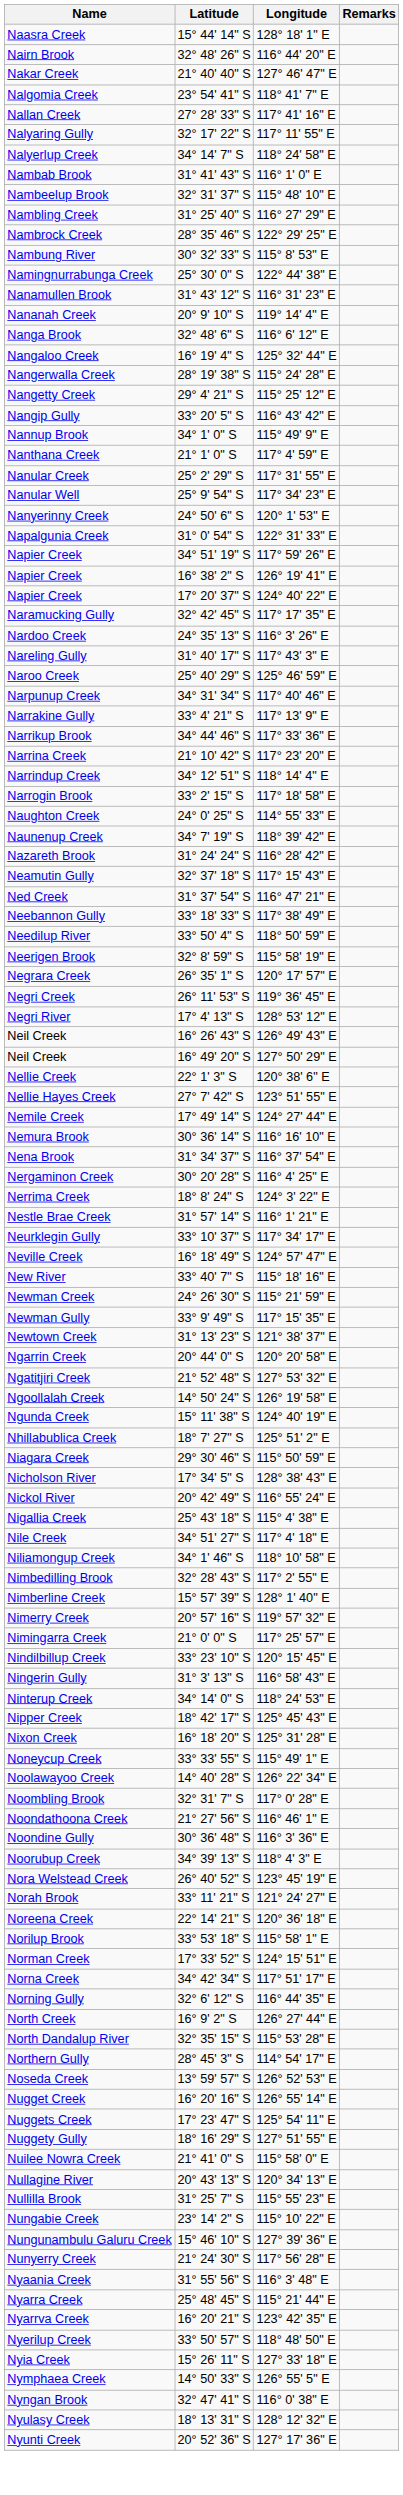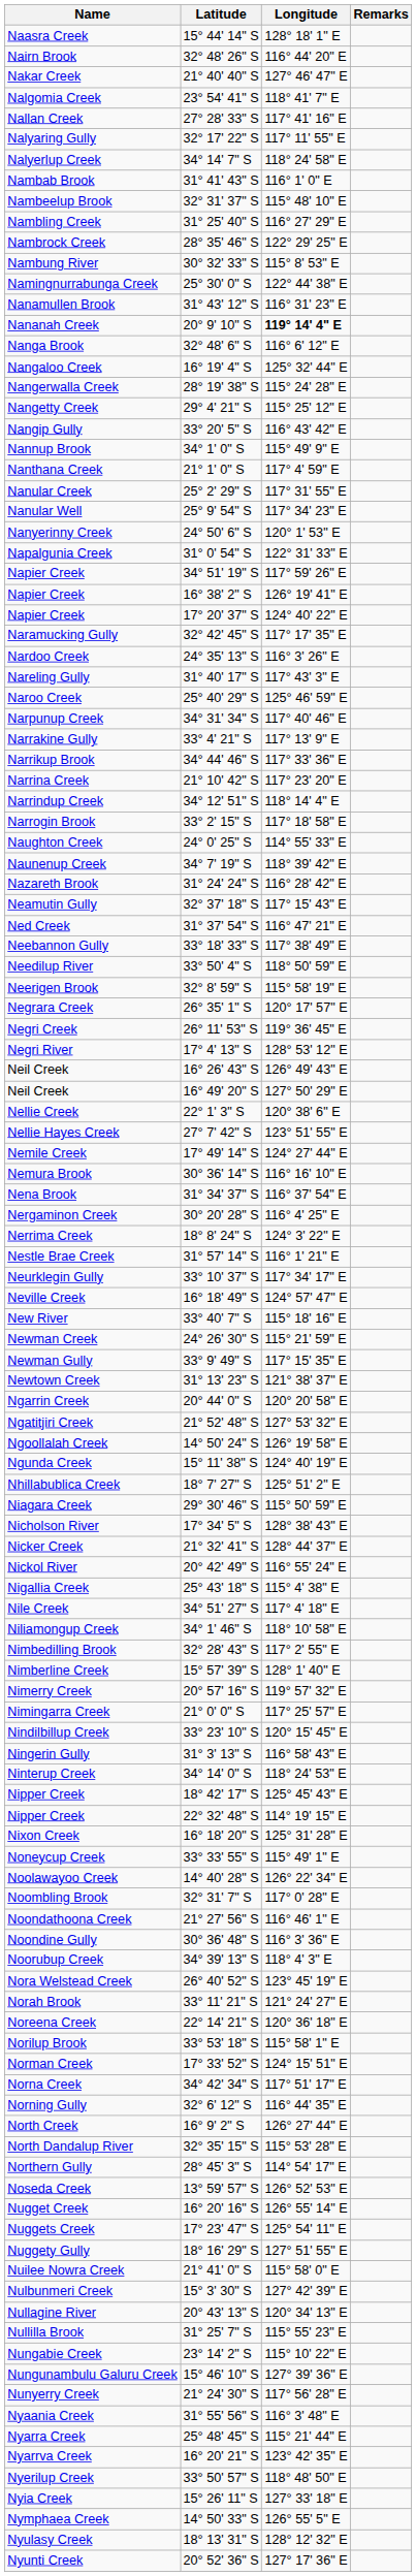 <table class="wikitable">
 <tr>
 <th>Name</th>
 <th>Latitude</th>
 <th>Longitude</th>
 <th>Remarks</th>
 </tr>
 <tr>
 <td><a href='#'>Naasra Creek</a></td>
 <td>15° 44' 14" S</td>
 <td>128° 18' 1" E</td>
 <td></td>
 </tr>
 <tr>
 <td><a href='#'>Nairn Brook</a></td>
 <td>32° 48' 26" S</td>
 <td>116° 44' 20" E</td>
 <td></td>
 </tr>
 <tr>
 <td><a href='#'>Nakar Creek</a></td>
 <td>21° 40' 40" S</td>
 <td>127° 46' 47" E</td>
 <td></td>
 </tr>
 <tr>
 <td><a href='#'>Nalgomia Creek</a></td>
 <td>23° 54' 41" S</td>
 <td>118° 41' 7" E</td>
 <td></td>
 </tr>
 <tr>
 <td><a href='#'>Nallan Creek</a></td>
 <td>27° 28' 33" S</td>
 <td>117° 41' 16" E</td>
 <td></td>
 </tr>
 <tr>
 <td><a href='#'>Nalyaring Gully</a></td>
 <td>32° 17' 22" S</td>
 <td>117° 11' 55" E</td>
 <td></td>
 </tr>
 <tr>
 <td><a href='#'>Nalyerlup Creek</a></td>
 <td>34° 14' 7" S</td>
 <td>118° 24' 58" E</td>
 <td></td>
 </tr>
 <tr>
 <td><a href='#'>Nambab Brook</a></td>
 <td>31° 41' 43" S</td>
 <td>116° 1' 0" E</td>
 <td></td>
 </tr>
 <tr>
 <td><a href='#'>Nambeelup Brook</a></td>
 <td>32° 31' 37" S</td>
 <td>115° 48' 10" E</td>
 <td></td>
 </tr>
 <tr>
 <td><a href='#'>Nambling Creek</a></td>
 <td>31° 25' 40" S</td>
 <td>116° 27' 29" E</td>
 <td></td>
 </tr>
 <tr>
 <td><a href='#'>Nambrock Creek</a></td>
 <td>28° 35' 46" S</td>
 <td>122° 29' 25" E</td>
 <td></td>
 </tr>
 <tr>
 <td><a href='#'>Nambung River</a></td>
 <td>30° 32' 33" S</td>
 <td>115° 8' 53" E</td>
 <td></td>
 </tr>
 <tr>
 <td><a href='#'>Namingnurrabunga Creek</a></td>
 <td>25° 30' 0" S</td>
 <td>122° 44' 38" E</td>
 <td></td>
 </tr>
 <tr>
 <td><a href='#'>Nanamullen Brook</a></td>
 <td>31° 43' 12" S</td>
 <td>116° 31' 23" E</td>
 <td></td>
 </tr>
 <tr>
 <td><a href='#'>Nananah Creek</a></td>
 <td>20° 9' 10" S</td>
-<td>119° 14' 4" E</td>
+<td><strong>119° 14' 4" E</strong></td>
 <td></td>
 </tr>
 <tr>
 <td><a href='#'>Nanga Brook</a></td>
 <td>32° 48' 6" S</td>
 <td>116° 6' 12" E</td>
 <td></td>
 </tr>
 <tr>
 <td><a href='#'>Nangaloo Creek</a></td>
 <td>16° 19' 4" S</td>
 <td>125° 32' 44" E</td>
 <td></td>
 </tr>
 <tr>
 <td><a href='#'>Nangerwalla Creek</a></td>
 <td>28° 19' 38" S</td>
 <td>115° 24' 28" E</td>
 <td></td>
 </tr>
 <tr>
 <td><a href='#'>Nangetty Creek</a></td>
 <td>29° 4' 21" S</td>
 <td>115° 25' 12" E</td>
 <td></td>
 </tr>
 <tr>
 <td><a href='#'>Nangip Gully</a></td>
 <td>33° 20' 5" S</td>
 <td>116° 43' 42" E</td>
 <td></td>
 </tr>
 <tr>
 <td><a href='#'>Nannup Brook</a></td>
 <td>34° 1' 0" S</td>
 <td>115° 49' 9" E</td>
 <td></td>
 </tr>
 <tr>
 <td><a href='#'>Nanthana Creek</a></td>
 <td>21° 1' 0" S</td>
 <td>117° 4' 59" E</td>
 <td></td>
 </tr>
 <tr>
 <td><a href='#'>Nanular Creek</a></td>
 <td>25° 2' 29" S</td>
 <td>117° 31' 55" E</td>
 <td></td>
 </tr>
 <tr>
 <td><a href='#'>Nanular Well</a></td>
 <td>25° 9' 54" S</td>
 <td>117° 34' 23" E</td>
 <td></td>
 </tr>
 <tr>
 <td><a href='#'>Nanyerinny Creek</a></td>
 <td>24° 50' 6" S</td>
 <td>120° 1' 53" E</td>
 <td></td>
 </tr>
 <tr>
 <td><a href='#'>Napalgunia Creek</a></td>
 <td>31° 0' 54" S</td>
 <td>122° 31' 33" E</td>
 <td></td>
 </tr>
 <tr>
 <td><a href='#'>Napier Creek</a></td>
 <td>34° 51' 19" S</td>
 <td>117° 59' 26" E</td>
 <td></td>
 </tr>
 <tr>
 <td><a href='#'>Napier Creek</a></td>
 <td>16° 38' 2" S</td>
 <td>126° 19' 41" E</td>
 <td></td>
 </tr>
 <tr>
 <td><a href='#'>Napier Creek</a></td>
 <td>17° 20' 37" S</td>
 <td>124° 40' 22" E</td>
 <td></td>
 </tr>
 <tr>
 <td><a href='#'>Naramucking Gully</a></td>
 <td>32° 42' 45" S</td>
 <td>117° 17' 35" E</td>
 <td></td>
 </tr>
 <tr>
 <td><a href='#'>Nardoo Creek</a></td>
 <td>24° 35' 13" S</td>
 <td>116° 3' 26" E</td>
 <td></td>
 </tr>
 <tr>
 <td><a href='#'>Nareling Gully</a></td>
 <td>31° 40' 17" S</td>
 <td>117° 43' 3" E</td>
 <td></td>
 </tr>
 <tr>
 <td><a href='#'>Naroo Creek</a></td>
 <td>25° 40' 29" S</td>
 <td>125° 46' 59" E</td>
 <td></td>
 </tr>
 <tr>
 <td><a href='#'>Narpunup Creek</a></td>
 <td>34° 31' 34" S</td>
 <td>117° 40' 46" E</td>
 <td></td>
 </tr>
 <tr>
 <td><a href='#'>Narrakine Gully</a></td>
 <td>33° 4' 21" S</td>
 <td>117° 13' 9" E</td>
 <td></td>
 </tr>
 <tr>
 <td><a href='#'>Narrikup Brook</a></td>
 <td>34° 44' 46" S</td>
 <td>117° 33' 36" E</td>
 <td></td>
 </tr>
 <tr>
 <td><a href='#'>Narrina Creek</a></td>
 <td>21° 10' 42" S</td>
 <td>117° 23' 20" E</td>
 <td></td>
 </tr>
 <tr>
 <td><a href='#'>Narrindup Creek</a></td>
 <td>34° 12' 51" S</td>
 <td>118° 14' 4" E</td>
 <td></td>
 </tr>
 <tr>
 <td><a href='#'>Narrogin Brook</a></td>
 <td>33° 2' 15" S</td>
 <td>117° 18' 58" E</td>
 <td></td>
 </tr>
 <tr>
 <td><a href='#'>Naughton Creek</a></td>
 <td>24° 0' 25" S</td>
 <td>114° 55' 33" E</td>
 <td></td>
 </tr>
 <tr>
 <td><a href='#'>Naunenup Creek</a></td>
 <td>34° 7' 19" S</td>
 <td>118° 39' 42" E</td>
 <td></td>
 </tr>
 <tr>
 <td><a href='#'>Nazareth Brook</a></td>
 <td>31° 24' 24" S</td>
 <td>116° 28' 42" E</td>
 <td></td>
 </tr>
 <tr>
 <td><a href='#'>Neamutin Gully</a></td>
 <td>32° 37' 18" S</td>
 <td>117° 15' 43" E</td>
 <td></td>
 </tr>
 <tr>
 <td><a href='#'>Ned Creek</a></td>
 <td>31° 37' 54" S</td>
 <td>116° 47' 21" E</td>
 <td></td>
 </tr>
 <tr>
 <td><a href='#'>Neebannon Gully</a></td>
 <td>33° 18' 33" S</td>
 <td>117° 38' 49" E</td>
 <td></td>
 </tr>
 <tr>
 <td><a href='#'>Needilup River</a></td>
 <td>33° 50' 4" S</td>
 <td>118° 50' 59" E</td>
 <td></td>
 </tr>
 <tr>
 <td><a href='#'>Neerigen Brook</a></td>
 <td>32° 8' 59" S</td>
 <td>115° 58' 19" E</td>
 <td></td>
 </tr>
 <tr>
 <td><a href='#'>Negrara Creek</a></td>
 <td>26° 35' 1" S</td>
 <td>120° 17' 57" E</td>
 <td></td>
 </tr>
 <tr>
 <td><a href='#'>Negri Creek</a></td>
 <td>26° 11' 53" S</td>
 <td>119° 36' 45" E</td>
 <td></td>
 </tr>
 <tr>
 <td><a href='#'>Negri River</a></td>
 <td>17° 4' 13" S</td>
 <td>128° 53' 12" E</td>
 <td></td>
 </tr>
 <tr>
 <td>Neil Creek</td>
 <td>16° 26' 43" S</td>
 <td>126° 49' 43" E</td>
 <td></td>
 </tr>
 <tr>
 <td>Neil Creek</td>
 <td>16° 49' 20" S</td>
 <td>127° 50' 29" E</td>
 <td></td>
 </tr>
 <tr>
 <td><a href='#'>Nellie Creek</a></td>
 <td>22° 1' 3" S</td>
 <td>120° 38' 6" E</td>
 <td></td>
 </tr>
 <tr>
 <td><a href='#'>Nellie Hayes Creek</a></td>
 <td>27° 7' 42" S</td>
 <td>123° 51' 55" E</td>
 <td></td>
 </tr>
 <tr>
 <td><a href='#'>Nemile Creek</a></td>
 <td>17° 49' 14" S</td>
 <td>124° 27' 44" E</td>
 <td></td>
 </tr>
 <tr>
 <td><a href='#'>Nemura Brook</a></td>
 <td>30° 36' 14" S</td>
 <td>116° 16' 10" E</td>
 <td></td>
 </tr>
 <tr>
 <td><a href='#'>Nena Brook</a></td>
 <td>31° 34' 37" S</td>
 <td>116° 37' 54" E</td>
 <td></td>
 </tr>
 <tr>
 <td><a href='#'>Nergaminon Creek</a></td>
 <td>30° 20' 28" S</td>
 <td>116° 4' 25" E</td>
 <td></td>
 </tr>
 <tr>
 <td><a href='#'>Nerrima Creek</a></td>
 <td>18° 8' 24" S</td>
 <td>124° 3' 22" E</td>
 <td></td>
 </tr>
 <tr>
 <td><a href='#'>Nestle Brae Creek</a></td>
 <td>31° 57' 14" S</td>
 <td>116° 1' 21" E</td>
 <td></td>
 </tr>
 <tr>
 <td><a href='#'>Neurklegin Gully</a></td>
 <td>33° 10' 37" S</td>
 <td>117° 34' 17" E</td>
 <td></td>
 </tr>
 <tr>
 <td><a href='#'>Neville Creek</a></td>
 <td>16° 18' 49" S</td>
 <td>124° 57' 47" E</td>
 <td></td>
 </tr>
 <tr>
 <td><a href='#'>New River</a></td>
 <td>33° 40' 7" S</td>
 <td>115° 18' 16" E</td>
 <td></td>
 </tr>
 <tr>
 <td><a href='#'>Newman Creek</a></td>
 <td>24° 26' 30" S</td>
 <td>115° 21' 59" E</td>
 <td></td>
 </tr>
 <tr>
 <td><a href='#'>Newman Gully</a></td>
 <td>33° 9' 49" S</td>
 <td>117° 15' 35" E</td>
 <td></td>
 </tr>
 <tr>
 <td><a href='#'>Newtown Creek</a></td>
 <td>31° 13' 23" S</td>
 <td>121° 38' 37" E</td>
 <td></td>
 </tr>
 <tr>
 <td><a href='#'>Ngarrin Creek</a></td>
 <td>20° 44' 0" S</td>
 <td>120° 20' 58" E</td>
 <td></td>
 </tr>
 <tr>
 <td><a href='#'>Ngatitjiri Creek</a></td>
 <td>21° 52' 48" S</td>
 <td>127° 53' 32" E</td>
 <td></td>
 </tr>
 <tr>
 <td><a href='#'>Ngoollalah Creek</a></td>
 <td>14° 50' 24" S</td>
 <td>126° 19' 58" E</td>
 <td></td>
 </tr>
 <tr>
 <td><a href='#'>Ngunda Creek</a></td>
 <td>15° 11' 38" S</td>
 <td>124° 40' 19" E</td>
 <td></td>
 </tr>
 <tr>
 <td><a href='#'>Nhillabublica Creek</a></td>
 <td>18° 7' 27" S</td>
 <td>125° 51' 2" E</td>
 <td></td>
 </tr>
 <tr>
 <td><a href='#'>Niagara Creek</a></td>
 <td>29° 30' 46" S</td>
 <td>115° 50' 59" E</td>
 <td></td>
 </tr>
 <tr>
 <td><a href='#'>Nicholson River</a></td>
 <td>17° 34' 5" S</td>
 <td>128° 38' 43" E</td>
 <td></td>
 </tr>
 <tr>
+<td><a href='#'>Nicker Creek</a></td>
+<td>21° 32' 41" S</td>
+<td>128° 44' 37" E</td>
+<td></td>
+</tr>
+<tr>
 <td><a href='#'>Nickol River</a></td>
 <td>20° 42' 49" S</td>
 <td>116° 55' 24" E</td>
 <td></td>
 </tr>
 <tr>
 <td><a href='#'>Nigallia Creek</a></td>
 <td>25° 43' 18" S</td>
 <td>115° 4' 38" E</td>
 <td></td>
 </tr>
 <tr>
 <td><a href='#'>Nile Creek</a></td>
 <td>34° 51' 27" S</td>
 <td>117° 4' 18" E</td>
 <td></td>
 </tr>
 <tr>
 <td><a href='#'>Niliamongup Creek</a></td>
 <td>34° 1' 46" S</td>
 <td>118° 10' 58" E</td>
 <td></td>
 </tr>
 <tr>
 <td><a href='#'>Nimbedilling Brook</a></td>
 <td>32° 28' 43" S</td>
 <td>117° 2' 55" E</td>
 <td></td>
 </tr>
 <tr>
 <td><a href='#'>Nimberline Creek</a></td>
 <td>15° 57' 39" S</td>
 <td>128° 1' 40" E</td>
 <td></td>
 </tr>
 <tr>
 <td><a href='#'>Nimerry Creek</a></td>
 <td>20° 57' 16" S</td>
 <td>119° 57' 32" E</td>
 <td></td>
 </tr>
 <tr>
 <td><a href='#'>Nimingarra Creek</a></td>
 <td>21° 0' 0" S</td>
 <td>117° 25' 57" E</td>
 <td></td>
 </tr>
 <tr>
 <td><a href='#'>Nindilbillup Creek</a></td>
 <td>33° 23' 10" S</td>
 <td>120° 15' 45" E</td>
 <td></td>
 </tr>
 <tr>
 <td><a href='#'>Ningerin Gully</a></td>
 <td>31° 3' 13" S</td>
 <td>116° 58' 43" E</td>
 <td></td>
 </tr>
 <tr>
 <td><a href='#'>Ninterup Creek</a></td>
 <td>34° 14' 0" S</td>
 <td>118° 24' 53" E</td>
 <td></td>
 </tr>
 <tr>
 <td><a href='#'>Nipper Creek</a></td>
 <td>18° 42' 17" S</td>
 <td>125° 45' 43" E</td>
+<td></td>
+</tr>
+<tr>
+<td><a href='#'>Nipper Creek</a></td>
+<td>22° 32' 48" S</td>
+<td>114° 19' 15" E</td>
 <td></td>
 </tr>
 <tr>
 <td><a href='#'>Nixon Creek</a></td>
 <td>16° 18' 20" S</td>
 <td>125° 31' 28" E</td>
 <td></td>
 </tr>
 <tr>
 <td><a href='#'>Noneycup Creek</a></td>
 <td>33° 33' 55" S</td>
 <td>115° 49' 1" E</td>
 <td></td>
 </tr>
 <tr>
 <td><a href='#'>Noolawayoo Creek</a></td>
 <td>14° 40' 28" S</td>
 <td>126° 22' 34" E</td>
 <td></td>
 </tr>
 <tr>
 <td><a href='#'>Noombling Brook</a></td>
 <td>32° 31' 7" S</td>
 <td>117° 0' 28" E</td>
 <td></td>
 </tr>
 <tr>
 <td><a href='#'>Noondathoona Creek</a></td>
 <td>21° 27' 56" S</td>
 <td>116° 46' 1" E</td>
 <td></td>
 </tr>
 <tr>
 <td><a href='#'>Noondine Gully</a></td>
 <td>30° 36' 48" S</td>
 <td>116° 3' 36" E</td>
 <td></td>
 </tr>
 <tr>
 <td><a href='#'>Noorubup Creek</a></td>
 <td>34° 39' 13" S</td>
 <td>118° 4' 3" E</td>
 <td></td>
 </tr>
 <tr>
 <td><a href='#'>Nora Welstead Creek</a></td>
 <td>26° 40' 52" S</td>
 <td>123° 45' 19" E</td>
 <td></td>
 </tr>
 <tr>
 <td><a href='#'>Norah Brook</a></td>
 <td>33° 11' 21" S</td>
 <td>121° 24' 27" E</td>
 <td></td>
 </tr>
 <tr>
 <td><a href='#'>Noreena Creek</a></td>
 <td>22° 14' 21" S</td>
 <td>120° 36' 18" E</td>
 <td></td>
 </tr>
 <tr>
 <td><a href='#'>Norilup Brook</a></td>
 <td>33° 53' 18" S</td>
 <td>115° 58' 1" E</td>
 <td></td>
 </tr>
 <tr>
 <td><a href='#'>Norman Creek</a></td>
 <td>17° 33' 52" S</td>
 <td>124° 15' 51" E</td>
 <td></td>
 </tr>
 <tr>
 <td><a href='#'>Norna Creek</a></td>
 <td>34° 42' 34" S</td>
 <td>117° 51' 17" E</td>
 <td></td>
 </tr>
 <tr>
 <td><a href='#'>Norning Gully</a></td>
 <td>32° 6' 12" S</td>
 <td>116° 44' 35" E</td>
 <td></td>
 </tr>
 <tr>
 <td><a href='#'>North Creek</a></td>
 <td>16° 9' 2" S</td>
 <td>126° 27' 44" E</td>
 <td></td>
 </tr>
 <tr>
 <td><a href='#'>North Dandalup River</a></td>
 <td>32° 35' 15" S</td>
 <td>115° 53' 28" E</td>
 <td></td>
 </tr>
 <tr>
 <td><a href='#'>Northern Gully</a></td>
 <td>28° 45' 3" S</td>
 <td>114° 54' 17" E</td>
 <td></td>
 </tr>
 <tr>
 <td><a href='#'>Noseda Creek</a></td>
 <td>13° 59' 57" S</td>
 <td>126° 52' 53" E</td>
 <td></td>
 </tr>
 <tr>
 <td><a href='#'>Nugget Creek</a></td>
 <td>16° 20' 16" S</td>
 <td>126° 55' 14" E</td>
 <td></td>
 </tr>
 <tr>
 <td><a href='#'>Nuggets Creek</a></td>
 <td>17° 23' 47" S</td>
 <td>125° 54' 11" E</td>
 <td></td>
 </tr>
 <tr>
 <td><a href='#'>Nuggety Gully</a></td>
 <td>18° 16' 29" S</td>
 <td>127° 51' 55" E</td>
 <td></td>
 </tr>
 <tr>
 <td><a href='#'>Nuilee Nowra Creek</a></td>
 <td>21° 41' 0" S</td>
 <td>115° 58' 0" E</td>
 <td></td>
 </tr>
 <tr>
+<td><a href='#'>Nulbunmeri Creek</a></td>
+<td>15° 3' 30" S</td>
+<td>127° 42' 39" E</td>
+<td></td>
+</tr>
+<tr>
 <td><a href='#'>Nullagine River</a></td>
 <td>20° 43' 13" S</td>
 <td>120° 34' 13" E</td>
 <td></td>
 </tr>
 <tr>
 <td><a href='#'>Nullilla Brook</a></td>
 <td>31° 25' 7" S</td>
 <td>115° 55' 23" E</td>
 <td></td>
 </tr>
 <tr>
 <td><a href='#'>Nungabie Creek</a></td>
 <td>23° 14' 2" S</td>
 <td>115° 10' 22" E</td>
 <td></td>
 </tr>
 <tr>
 <td><a href='#'>Nungunambulu Galuru Creek</a></td>
 <td>15° 46' 10" S</td>
 <td>127° 39' 36" E</td>
 <td></td>
 </tr>
 <tr>
 <td><a href='#'>Nunyerry Creek</a></td>
 <td>21° 24' 30" S</td>
 <td>117° 56' 28" E</td>
 <td></td>
 </tr>
 <tr>
 <td><a href='#'>Nyaania Creek</a></td>
 <td>31° 55' 56" S</td>
 <td>116° 3' 48" E</td>
 <td></td>
 </tr>
 <tr>
 <td><a href='#'>Nyarra Creek</a></td>
 <td>25° 48' 45" S</td>
 <td>115° 21' 44" E</td>
 <td></td>
 </tr>
 <tr>
 <td><a href='#'>Nyarrva Creek</a></td>
 <td>16° 20' 21" S</td>
 <td>123° 42' 35" E</td>
 <td></td>
 </tr>
 <tr>
 <td><a href='#'>Nyerilup Creek</a></td>
 <td>33° 50' 57" S</td>
 <td>118° 48' 50" E</td>
 <td></td>
 </tr>
 <tr>
 <td><a href='#'>Nyia Creek</a></td>
 <td>15° 26' 11" S</td>
 <td>127° 33' 18" E</td>
 <td></td>
 </tr>
 <tr>
 <td><a href='#'>Nymphaea Creek</a></td>
 <td>14° 50' 33" S</td>
 <td>126° 55' 5" E</td>
 <td></td>
 </tr>
 <tr>
-<td><a href='#'>Nyngan Brook</a></td>
-<td>32° 47' 41" S</td>
-<td>116° 0' 38" E</td>
-<td></td>
-</tr>
-<tr>
 <td><a href='#'>Nyulasy Creek</a></td>
 <td>18° 13' 31" S</td>
 <td>128° 12' 32" E</td>
 <td></td>
 </tr>
 <tr>
 <td><a href='#'>Nyunti Creek</a></td>
 <td>20° 52' 36" S</td>
 <td>127° 17' 36" E</td>
 <td></td>
 </tr>
 </table>
